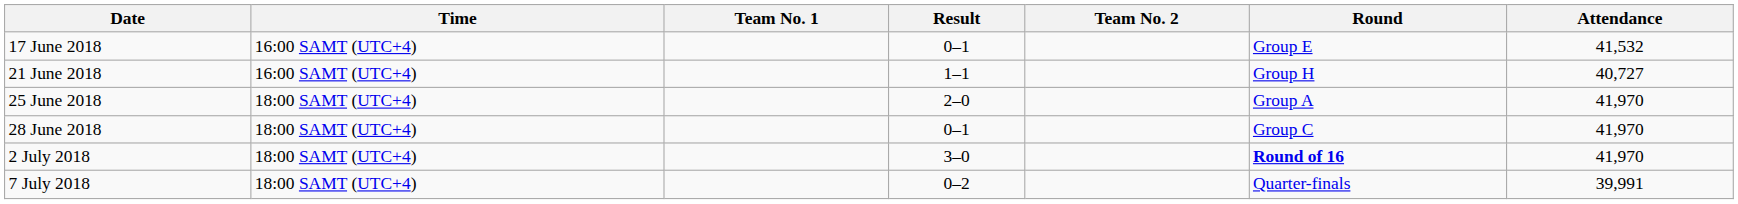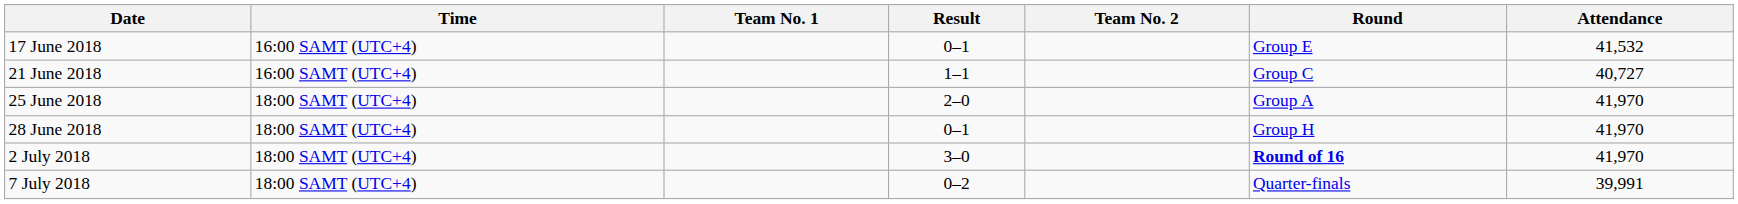 <table class="wikitable" style="text-align:left; width:80%;">
 <tr>
 <th>Date</th>
 <th>Time</th>
 <th>Team No. 1</th>
 <th>Result</th>
 <th>Team No. 2</th>
 <th>Round</th>
 <th>Attendance</th>
 </tr>
 <tr>
 <td>17 June 2018</td>
 <td>16:00 <a href='#'>SAMT</a> (<a href='#'>UTC+4</a>)</td>
 <td></td>
 <td style="text-align:center;">0–1</td>
 <td></td>
 <td><a href='#'>Group E</a></td>
 <td style="text-align:center;">41,532</td>
 </tr>
 <tr>
 <td>21 June 2018</td>
 <td>16:00 <a href='#'>SAMT</a> (<a href='#'>UTC+4</a>)</td>
 <td></td>
 <td style="text-align:center;">1–1</td>
 <td></td>
-<td><a href='#'>Group H</a></td>
+<td><a href='#'>Group C</a></td>
 <td style="text-align:center;">40,727</td>
 </tr>
 <tr>
 <td>25 June 2018</td>
 <td>18:00 <a href='#'>SAMT</a> (<a href='#'>UTC+4</a>)</td>
 <td></td>
 <td style="text-align:center;">2–0</td>
 <td></td>
 <td><a href='#'>Group A</a></td>
 <td style="text-align:center;">41,970</td>
 </tr>
 <tr>
 <td>28 June 2018</td>
 <td>18:00 <a href='#'>SAMT</a> (<a href='#'>UTC+4</a>)</td>
 <td></td>
 <td style="text-align:center;">0–1</td>
 <td></td>
-<td><a href='#'>Group C</a></td>
+<td><a href='#'>Group H</a></td>
 <td style="text-align:center;">41,970</td>
 </tr>
 <tr>
 <td>2 July 2018</td>
 <td>18:00 <a href='#'>SAMT</a> (<a href='#'>UTC+4</a>)</td>
 <td></td>
 <td style="text-align:center;">3–0</td>
 <td></td>
 <td><strong><a href='#'>Round of 16</a></strong></td>
 <td style="text-align:center;">41,970</td>
 </tr>
 <tr>
 <td>7 July 2018</td>
 <td>18:00 <a href='#'>SAMT</a> (<a href='#'>UTC+4</a>)</td>
 <td></td>
 <td style="text-align:center;">0–2</td>
 <td></td>
 <td><a href='#'>Quarter-finals</a></td>
 <td style="text-align:center;">39,991</td>
 </tr>
 </table>
